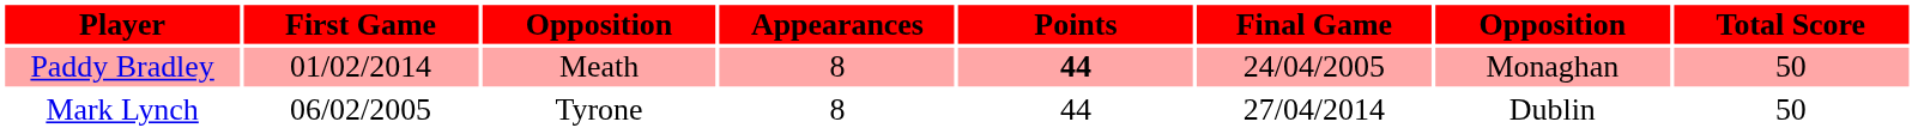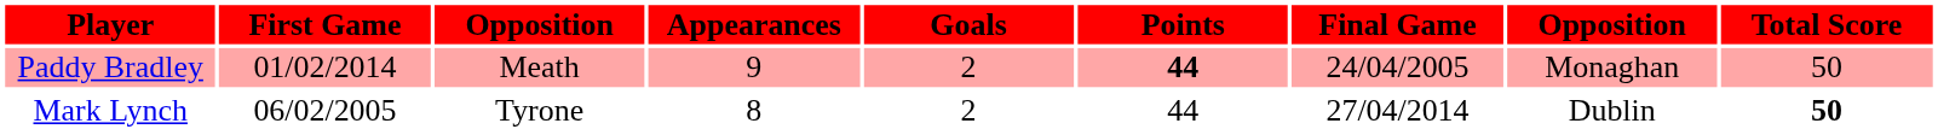 <table>
 <tr bgcolor=#FF0000>
 <th width=10%>Player</th>
 <th width=10%>First Game</th>
 <th width=10%>Opposition</th>
 <th width=10%>Appearances</th>
+<th width=10%>Goals</th>
 <th width=10%>Points</th>
 <th width=10%>Final Game</th>
 <th width=10%>Opposition</th>
 <th width=10%>Total Score</th>
 </tr>
 <tr bgcolor=#FFA7A7>
 <td align=center><a href='#'>Paddy Bradley</a></td>
 <td align=center>01/02/2014</td>
 <td align=center>Meath</td>
-<td align=center>8</td>
+<td align=center>9</td>
+<td align=center>2</td>
 <td align=center><strong>44</strong></td>
 <td align=center>24/04/2005</td>
 <td align=center>Monaghan</td>
 <td align=center>50</td>
 </tr>
 <tr bgcolor=#FFFFFF>
 <td align=center><a href='#'>Mark Lynch</a></td>
 <td align=center>06/02/2005</td>
 <td align=center>Tyrone</td>
 <td align=center>8</td>
+<td align=center>2</td>
 <td align=center>44</td>
 <td align=center>27/04/2014</td>
 <td align=center>Dublin</td>
-<td align=center>50</td>
+<td align=center><strong>50</strong></td>
 </tr>
 </table>
